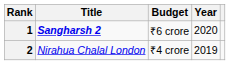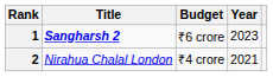 <table class="wikitable sortable plainrowheaders">
 <tr>
 <th scope="col">Rank</th>
 <th scope="col">Title</th>
 <th scope="col">Budget</th>
 <th scope="col">Year</th>
 <th scope="col" class="unsortable"></th>
 </tr>
 <tr>
 <th scope="row" style=text-align:right>1</th>
 <td><strong><em><a href='#'>Sangharsh 2</a></em></strong></td>
 <td align="right">₹6 crore</td>
-<td align="center">2020</td>
+<td align="center">2023</td>
 <td align="center"></td>
 </tr>
 <tr>
 <th scope="row" style=text-align:right>2</th>
 <td><em><a href='#'>Nirahua Chalal London</a></em></td>
 <td align="right">₹4 crore</td>
-<td align="center">2019</td>
+<td align="center">2021</td>
 <td align="center"></td>
 </tr>
 </table>
